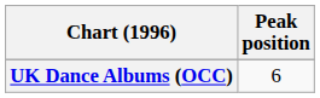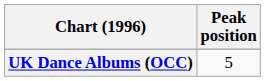 <table class="wikitable sortable plainrowheaders" style="text-align:center;" border="1">
 <tr>
 <th scope="col">Chart (1996)</th>
 <th scope="col">Peak<br>position</th>
 </tr>
 <tr>
 </tr>
 <tr>
 <th scope="row"><a href='#'>UK Dance Albums</a> (<a href='#'>OCC</a>)</th>
-<td>6</td>
+<td>5</td>
 </tr>
 </table>
